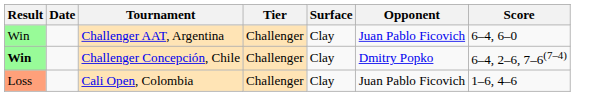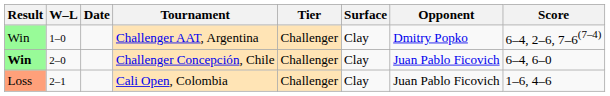 <table class="sortable wikitable">
 <tr>
 <th>Result</th>
+<th class="unsortable">W–L</th>
 <th>Date</th>
 <th>Tournament</th>
 <th>Tier</th>
 <th>Surface</th>
 <th>Opponent</th>
 <th class="unsortable">Score</th>
 </tr>
 <tr>
 <td bgcolor=98fb98>Win</td>
+<td><small>1–0</small></td>
 <td><a href='#'></a></td>
 <td style="background:moccasin;"><a href='#'>Challenger AAT</a>, Argentina</td>
+<td style="background:moccasin;">Challenger</td>
+<td>Clay</td>
+<td> <a href='#'>Dmitry Popko</a></td>
+<td>6–4, 2–6, 7–6<sup>(7–4)</sup></td>
+</tr>
+<tr>
+<td bgcolor=98fb98><strong>Win</strong></td>
+<td><small>2–0</small></td>
+<td><a href='#'></a></td>
+<td style="background:moccasin;"><a href='#'>Challenger Concepción</a>, Chile</td>
 <td style="background:moccasin;">Challenger</td>
 <td>Clay</td>
 <td> <a href='#'>Juan Pablo Ficovich</a></td>
 <td>6–4, 6–0</td>
 </tr>
 <tr>
-<td bgcolor=98fb98><strong>Win</strong></td>
-<td><a href='#'></a></td>
-<td style="background:moccasin;"><a href='#'>Challenger Concepción</a>, Chile</td>
-<td style="background:moccasin;">Challenger</td>
-<td>Clay</td>
-<td> <a href='#'>Dmitry Popko</a></td>
-<td>6–4, 2–6, 7–6<sup>(7–4)</sup></td>
-</tr>
-<tr>
 <td bgcolor=ffa07a>Loss</td>
+<td><small>2–1</small></td>
 <td><a href='#'></a></td>
 <td style="background:moccasin;"><a href='#'>Cali Open</a>, Colombia</td>
 <td style="background:moccasin;">Challenger</td>
 <td>Clay</td>
 <td> Juan Pablo Ficovich</td>
 <td>1–6, 4–6</td>
 </tr>
 </table>
